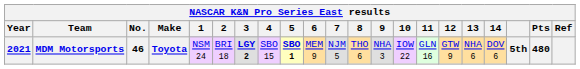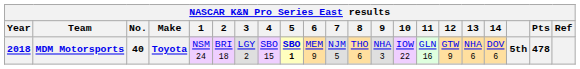 <table class="wikitable" style="text-align:center; font-size:75%">
 <tr>
 <th colspan=45><a href='#'>NASCAR K&N Pro Series East</a> results</th>
 </tr>
 <tr>
 <th>Year</th>
 <th>Team</th>
 <th>No.</th>
 <th>Make</th>
 <th>1</th>
 <th>2</th>
 <th>3</th>
 <th>4</th>
 <th>5</th>
 <th>6</th>
 <th>7</th>
 <th>8</th>
 <th>9</th>
 <th>10</th>
 <th>11</th>
 <th>12</th>
 <th>13</th>
 <th>14</th>
 <th></th>
 <th>Pts</th>
 <th>Ref</th>
 </tr>
 <tr>
-<th><a href='#'>2021</a></th>
+<th><a href='#'>2018</a></th>
 <th><a href='#'>MDM Motorsports</a></th>
-<th>46</th>
+<th>40</th>
 <th><a href='#'>Toyota</a></th>
 <td style="background:#EFCFFF;"><a href='#'>NSM</a><br><small>24</small></td>
 <td style="background:#EFCFFF;"><a href='#'>BRI</a><br><small>18</small></td>
-<td style="background:#DFDFDF;"><strong><a href='#'>LGY</a><br><small>2</small></strong></td>
+<td style="background:#DFDFDF;"><a href='#'>LGY</a><br><small>2</small></td>
 <td style="background:#EFCFFF;"><a href='#'>SBO</a><br><small>15</small></td>
 <td style="background:#FFFFBF;"><strong><a href='#'>SBO</a><br><small>1</small></strong></td>
 <td style="background:#FFDF9F;"><a href='#'>MEM</a><br><small>9</small></td>
 <td style="background:#DFDFDF;"><a href='#'>NJM</a><br><small>5</small></td>
 <td style="background:#FFDF9F;"><a href='#'>THO</a><br><small>6</small></td>
 <td style="background:#DFDFDF;"><a href='#'>NHA</a><br><small>3</small></td>
 <td style="background:#EFCFFF;"><a href='#'>IOW</a><br><small>22</small></td>
 <td style="background:#DFFFDF;"><a href='#'>GLN</a><br><small>16</small></td>
 <td style="background:#FFDF9F;"><a href='#'>GTW</a><br><small>9</small></td>
 <td style="background:#FFDF9F;"><a href='#'>NHA</a><br><small>6</small></td>
 <td style="background:#FFDF9F;"><a href='#'>DOV</a><br><small>6</small></td>
 <th>5th</th>
-<th>480</th>
+<th>478</th>
 <th></th>
 </tr>
 </table>
